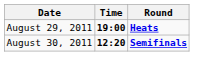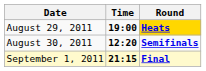 <table class="wikitable">
 <tr>
 <th>Date</th>
 <th>Time</th>
 <th>Round</th>
 </tr>
 <tr>
 <td>August 29, 2011</td>
 <td><strong>19:00</strong></td>
-<td><strong><a href='#'>Heats</a></strong></td>
+<td style="background: gold;"><strong><a href='#'>Heats</a></strong></td>
 </tr>
 <tr>
 <td>August 30, 2011</td>
 <td><strong>12:20</strong></td>
 <td><strong><a href='#'>Semifinals</a></strong></td>
 </tr>
+<tr style=background:lemonchiffon>
+<td>September 1, 2011</td>
+<td><strong>21:15</strong></td>
+<td><strong><a href='#'>Final</a></strong></td>
+</tr>
 </table>
